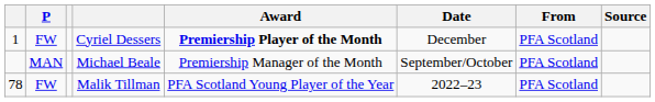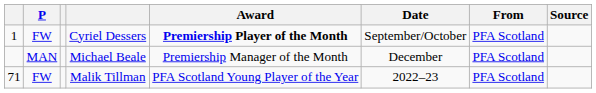 <table class="wikitable sortable" style="text-align: center;">
 <tr>
 <th><br></th>
 <th><a href='#'>P</a><br></th>
 <th><br></th>
 <th><br></th>
 <th>Award</th>
 <th>Date</th>
 <th>From</th>
 <th>Source</th>
 </tr>
 <tr>
 <td>1</td>
 <td><a href='#'>FW</a></td>
 <td></td>
 <td><a href='#'>Cyriel Dessers</a></td>
 <td><strong><a href='#'>Premiership</a> Player of the Month</strong></td>
-<td>December</td>
+<td>September/October</td>
 <td><a href='#'>PFA Scotland</a></td>
 <td></td>
 </tr>
 <tr>
 <td></td>
 <td><a href='#'>MAN</a></td>
 <td></td>
 <td><a href='#'>Michael Beale</a></td>
 <td><a href='#'>Premiership</a> Manager of the Month</td>
-<td>September/October</td>
+<td>December</td>
 <td><a href='#'>PFA Scotland</a></td>
 <td></td>
 </tr>
 <tr>
-<td>78</td>
+<td>71</td>
 <td><a href='#'>FW</a></td>
 <td></td>
 <td><a href='#'>Malik Tillman</a></td>
 <td><a href='#'>PFA Scotland Young Player of the Year</a></td>
 <td>2022–23</td>
 <td><a href='#'>PFA Scotland</a></td>
 <td></td>
 </tr>
 </table>
